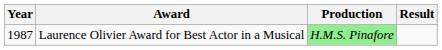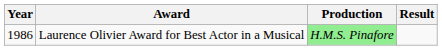 <table class="wikitable sortable">
 <tr>
 <th>Year</th>
 <th>Award</th>
 <th>Production</th>
 <th>Result</th>
 </tr>
 <tr>
-<td>1987</td>
+<td>1986</td>
 <td>Laurence Olivier Award for Best Actor in a Musical</td>
 <td style="background: lightgreen;"><em>H.M.S. Pinafore</em></td>
 <td></td>
 </tr>
 </table>
